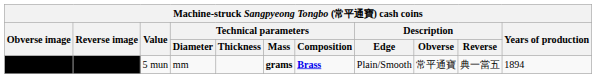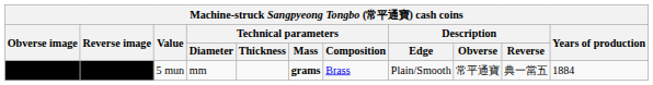 <table class="wikitable" style="font-size: 90%">
 <tr>
 <th colspan="11">Machine-struck <em>Sangpyeong Tongbo</em> (常平通寶) cash coins</th>
 </tr>
 <tr>
 <th rowspan="2">Obverse image</th>
 <th rowspan="2">Reverse image</th>
 <th rowspan="2">Value</th>
 <th colspan="4">Technical parameters</th>
 <th colspan="3">Description</th>
 <th rowspan="2">Years of production</th>
 </tr>
 <tr>
 <th>Diameter</th>
 <th>Thickness</th>
 <th>Mass</th>
 <th>Composition</th>
 <th>Edge</th>
 <th>Obverse</th>
 <th>Reverse</th>
 </tr>
 <tr>
 <td style="text-align:center; background:#000;"></td>
 <td style="text-align:center; background:#000;"></td>
 <td>5 mun</td>
 <td>mm</td>
 <td></td>
 <td><strong>grams</strong></td>
-<td><strong><a href='#'>Brass</a></strong></td>
+<td><a href='#'>Brass</a></td>
 <td>Plain/Smooth</td>
 <td>常平通寶</td>
 <td>典一當五</td>
-<td>1894</td>
+<td>1884</td>
 </tr>
 </table>
